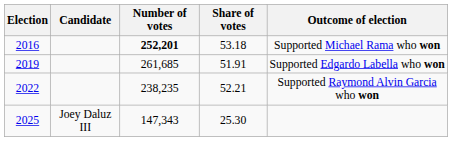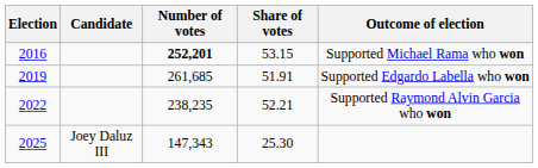 <table class=wikitable style="text-align:center;">
 <tr>
 <th>Election</th>
 <th>Candidate</th>
 <th>Number of votes</th>
 <th>Share of votes</th>
 <th>Outcome of election</th>
 </tr>
 <tr>
 <td><a href='#'>2016</a></td>
 <td></td>
 <td><strong>252,201</strong></td>
-<td>53.18</td>
+<td>53.15</td>
 <td>Supported <a href='#'>Michael Rama</a> who <strong>won</strong></td>
 </tr>
 <tr>
 <td><a href='#'>2019</a></td>
 <td></td>
 <td>261,685</td>
 <td>51.91</td>
 <td>Supported <a href='#'>Edgardo Labella</a> who <strong>won</strong></td>
 </tr>
 <tr>
 <td><a href='#'>2022</a></td>
 <td></td>
 <td>238,235</td>
 <td>52.21</td>
 <td>Supported <a href='#'>Raymond Alvin Garcia</a> who <strong>won</strong></td>
 </tr>
 <tr>
 <td><a href='#'>2025</a></td>
 <td>Joey Daluz III</td>
 <td>147,343</td>
 <td>25.30</td>
 <td></td>
 </tr>
 </table>
